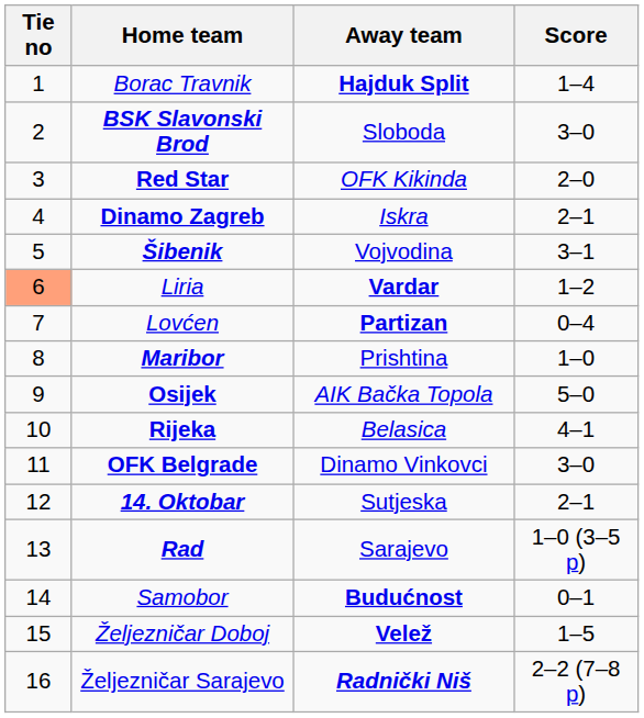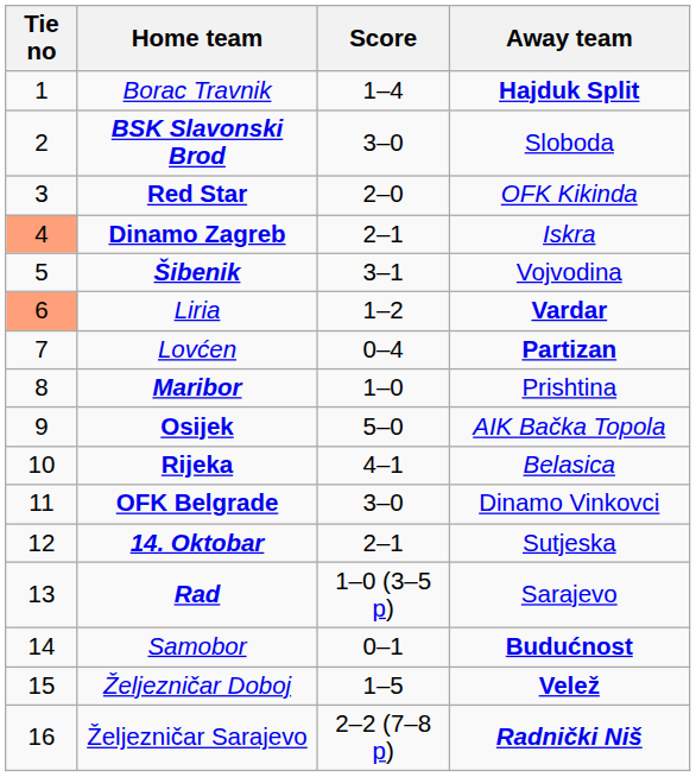 <table class="wikitable" style="text-align: center">
 <tr>
 <th width=40>Tie no</th>
 <th width=150>Home team</th>
+<th width=80>Score</th>
 <th width=150>Away team</th>
-<th width=80>Score</th>
 </tr>
 <tr>
 <td>1</td>
 <td><em><a href='#'>Borac Travnik</a></em></td>
+<td>1–4</td>
 <td><strong><a href='#'>Hajduk Split</a></strong></td>
-<td>1–4</td>
 </tr>
 <tr>
 <td>2</td>
 <td><strong><em><a href='#'>BSK Slavonski Brod</a></em></strong></td>
+<td>3–0</td>
 <td><a href='#'>Sloboda</a></td>
-<td>3–0</td>
 </tr>
 <tr>
 <td>3</td>
 <td><strong><a href='#'>Red Star</a></strong></td>
+<td>2–0</td>
 <td><em><a href='#'>OFK Kikinda</a></em></td>
-<td>2–0</td>
 </tr>
 <tr>
-<td>4</td>
+<td style="background: lightsalmon;">4</td>
 <td><strong><a href='#'>Dinamo Zagreb</a></strong></td>
+<td>2–1</td>
 <td><em><a href='#'>Iskra</a></em></td>
-<td>2–1</td>
 </tr>
 <tr>
 <td>5</td>
 <td><strong><em><a href='#'>Šibenik</a></em></strong></td>
+<td>3–1</td>
 <td><a href='#'>Vojvodina</a></td>
-<td>3–1</td>
 </tr>
 <tr>
 <td style="background: lightsalmon;">6</td>
 <td><em><a href='#'>Liria</a></em></td>
+<td>1–2</td>
 <td><strong><a href='#'>Vardar</a></strong></td>
-<td>1–2</td>
 </tr>
 <tr>
 <td>7</td>
 <td><em><a href='#'>Lovćen</a></em></td>
+<td>0–4</td>
 <td><strong><a href='#'>Partizan</a></strong></td>
-<td>0–4</td>
 </tr>
 <tr>
 <td>8</td>
 <td><strong><em><a href='#'>Maribor</a></em></strong></td>
+<td>1–0</td>
 <td><a href='#'>Prishtina</a></td>
-<td>1–0</td>
 </tr>
 <tr>
 <td>9</td>
 <td><strong><a href='#'>Osijek</a></strong></td>
+<td>5–0</td>
 <td><em><a href='#'>AIK Bačka Topola</a></em></td>
-<td>5–0</td>
 </tr>
 <tr>
 <td>10</td>
 <td><strong><a href='#'>Rijeka</a></strong></td>
+<td>4–1</td>
 <td><em><a href='#'>Belasica</a></em></td>
-<td>4–1</td>
 </tr>
 <tr>
 <td>11</td>
 <td><strong><a href='#'>OFK Belgrade</a></strong></td>
+<td>3–0</td>
 <td><a href='#'>Dinamo Vinkovci</a></td>
-<td>3–0</td>
 </tr>
 <tr>
 <td>12</td>
 <td><strong><em><a href='#'>14. Oktobar</a></em></strong></td>
+<td>2–1</td>
 <td><a href='#'>Sutjeska</a></td>
-<td>2–1</td>
 </tr>
 <tr>
 <td>13</td>
 <td><strong><em><a href='#'>Rad</a></em></strong></td>
+<td>1–0 (3–5 <a href='#'>p</a>)</td>
 <td><a href='#'>Sarajevo</a></td>
-<td>1–0 (3–5 <a href='#'>p</a>)</td>
 </tr>
 <tr>
 <td>14</td>
 <td><em><a href='#'>Samobor</a></em></td>
+<td>0–1</td>
 <td><strong><a href='#'>Budućnost</a></strong></td>
-<td>0–1</td>
 </tr>
 <tr>
 <td>15</td>
 <td><em><a href='#'>Željezničar Doboj</a></em></td>
+<td>1–5</td>
 <td><strong><a href='#'>Velež</a></strong></td>
-<td>1–5</td>
 </tr>
 <tr>
 <td>16</td>
 <td><a href='#'>Željezničar Sarajevo</a></td>
+<td>2–2 (7–8 <a href='#'>p</a>)</td>
 <td><strong><em><a href='#'>Radnički Niš</a></em></strong></td>
-<td>2–2 (7–8 <a href='#'>p</a>)</td>
 </tr>
 </table>
